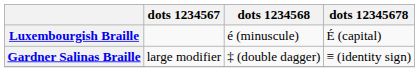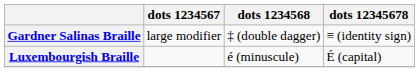 <table class="wikitable">
 <tr>
 <th></th>
 <th>dots 1234567</th>
 <th>dots 1234568</th>
 <th>dots 12345678</th>
 </tr>
 <tr>
+<th align=left><a href='#'>Gardner Salinas Braille</a></th>
+<td>large modifier</td>
+<td>‡ (double dagger)</td>
+<td>≡ (identity sign)</td>
+</tr>
+<tr>
 <th align=left><a href='#'>Luxembourgish Braille</a></th>
 <td></td>
 <td>é (minuscule)</td>
 <td>É (capital)</td>
 </tr>
 <tr>
-<th align=left><a href='#'>Gardner Salinas Braille</a></th>
-<td>large modifier</td>
-<td>‡ (double dagger)</td>
-<td>≡ (identity sign)</td>
-</tr>
-<tr>
 </tr>
 </table>
